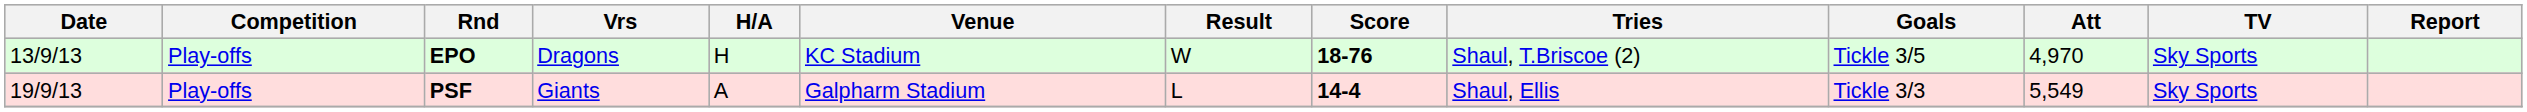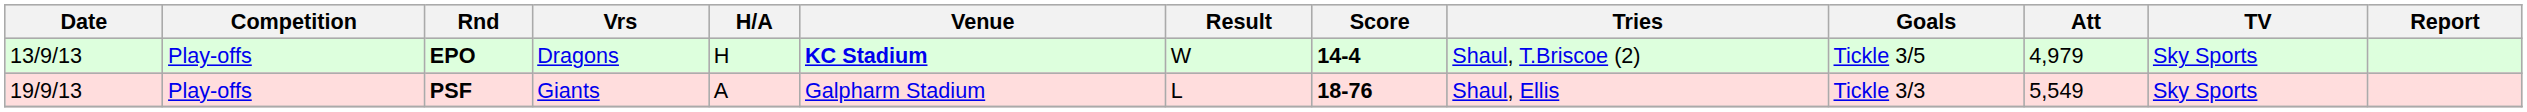 <table class="wikitable" style="font-size:85%;" width="100%">
 <tr>
 <th>Date</th>
 <th>Competition</th>
 <th>Rnd</th>
 <th>Vrs</th>
 <th>H/A</th>
 <th>Venue</th>
 <th>Result</th>
 <th>Score</th>
 <th>Tries</th>
 <th>Goals</th>
 <th>Att</th>
 <th>TV</th>
 <th>Report</th>
 </tr>
 <tr style="background:#ddffdd;" width=20 | >
 <td>13/9/13</td>
 <td><a href='#'>Play-offs</a></td>
 <td><strong>EPO</strong></td>
 <td><a href='#'>Dragons</a></td>
 <td>H</td>
-<td><a href='#'>KC Stadium</a></td>
+<td><strong><a href='#'>KC Stadium</a></strong></td>
 <td>W</td>
-<td><strong>18-76</strong></td>
+<td><strong>14-4</strong></td>
 <td><a href='#'>Shaul</a>, <a href='#'>T.Briscoe</a> (2)</td>
 <td><a href='#'>Tickle</a> 3/5</td>
-<td>4,970</td>
+<td>4,979</td>
 <td><a href='#'>Sky Sports</a></td>
 <td></td>
 </tr>
 <tr style="background:#ffdddd;" width=20 | >
 <td>19/9/13</td>
 <td><a href='#'>Play-offs</a></td>
 <td><strong>PSF</strong></td>
 <td><a href='#'>Giants</a></td>
 <td>A</td>
 <td><a href='#'>Galpharm Stadium</a></td>
 <td>L</td>
-<td><strong>14-4</strong></td>
+<td><strong>18-76</strong></td>
 <td><a href='#'>Shaul</a>, <a href='#'>Ellis</a></td>
 <td><a href='#'>Tickle</a> 3/3</td>
 <td>5,549</td>
 <td><a href='#'>Sky Sports</a></td>
 <td></td>
 </tr>
 <tr>
 </tr>
 </table>
